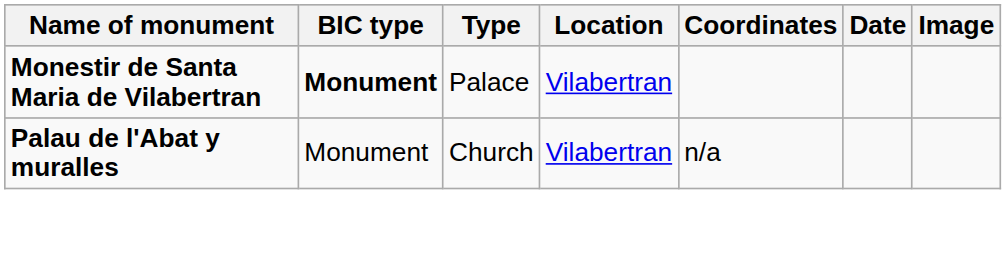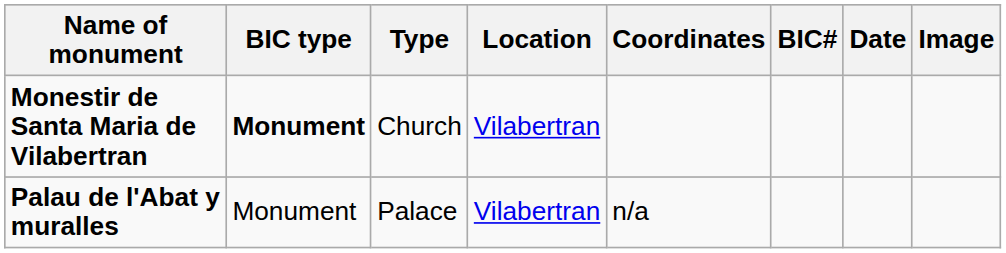 <table class="wikitable">
 <tr>
 <th>Name of monument</th>
 <th>BIC type</th>
 <th>Type</th>
 <th>Location</th>
 <th>Coordinates</th>
+<th>BIC#</th>
 <th>Date</th>
 <th>Image</th>
 </tr>
 <tr>
 <td><strong>Monestir de Santa Maria de Vilabertran</strong></td>
 <td><strong>Monument</strong></td>
-<td>Palace</td>
+<td>Church</td>
 <td><a href='#'>Vilabertran</a></td>
+<td></td>
 <td></td>
 <td></td>
 <td></td>
 </tr>
 <tr>
 <td><strong>Palau de l'Abat y muralles</strong></td>
 <td>Monument</td>
-<td>Church</td>
+<td>Palace</td>
 <td><a href='#'>Vilabertran</a></td>
 <td>n/a</td>
 <td></td>
 <td></td>
+<td></td>
 </tr>
 </table>
